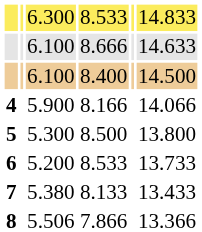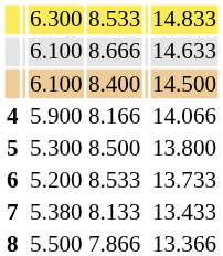 <table>
 <tr bgcolor=fbec5d>
 <th scope=row style="text-align:center"></th>
 <td align=left></td>
 <td>6.300</td>
 <td>8.533</td>
 <td></td>
 <td>14.833</td>
 </tr>
 <tr bgcolor=e5e5e5>
 <th scope=row style="text-align:center"></th>
 <td align=left></td>
 <td>6.100</td>
 <td>8.666</td>
 <td></td>
 <td>14.633</td>
 </tr>
 <tr bgcolor=eecc99>
 <th scope=row style="text-align:center"></th>
 <td align=left></td>
 <td>6.100</td>
 <td>8.400</td>
 <td></td>
 <td>14.500</td>
 </tr>
 <tr>
 <th scope=row style="text-align:center">4</th>
 <td align=left></td>
 <td>5.900</td>
 <td>8.166</td>
 <td></td>
 <td>14.066</td>
 </tr>
 <tr>
 <th scope=row style="text-align:center">5</th>
 <td align=left></td>
 <td>5.300</td>
 <td>8.500</td>
 <td></td>
 <td>13.800</td>
 </tr>
 <tr>
 <th scope=row style="text-align:center">6</th>
 <td align=left></td>
 <td>5.200</td>
 <td>8.533</td>
 <td></td>
 <td>13.733</td>
 </tr>
 <tr>
 <th scope=row style="text-align:center">7</th>
 <td align=left></td>
 <td>5.380</td>
 <td>8.133</td>
 <td></td>
 <td>13.433</td>
 </tr>
 <tr>
 <th scope=row style="text-align:center">8</th>
 <td align=left></td>
-<td>5.506</td>
+<td>5.500</td>
 <td>7.866</td>
 <td></td>
 <td>13.366</td>
 </tr>
 <tr>
 </tr>
 </table>
